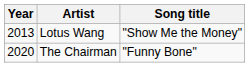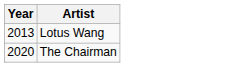 <table class="wikitable sortable">
 <tr>
 <th>Year</th>
 <th>Artist</th>
-<th>Song title</th>
 </tr>
 <tr>
 <td>2013</td>
 <td>Lotus Wang</td>
-<td>"Show Me the Money"</td>
 </tr>
 <tr>
 <td>2020</td>
 <td>The Chairman</td>
-<td>"Funny Bone"</td>
 </tr>
 </table>
